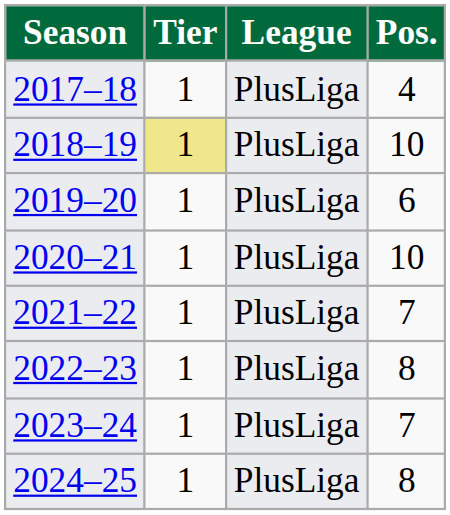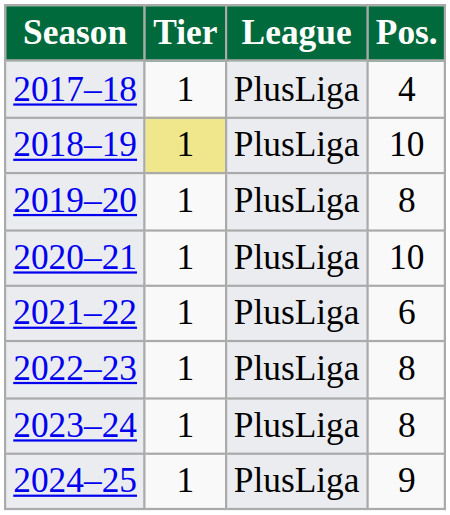 <table class="wikitable" style="font-size:100%; text-align:center">
 <tr>
 <th style="color:#FFFFFF; background-color:#006A3C">Season</th>
 <th style="color:#FFFFFF; background-color:#006A3C">Tier</th>
 <th style="color:#FFFFFF; background-color:#006A3C">League</th>
 <th style="color:#FFFFFF; background-color:#006A3C">Pos.</th>
 </tr>
 <tr>
 <td style="background:#EAECF0"><a href='#'>2017–18</a></td>
 <td align="center">1</td>
 <td style="background:#EAECF0">PlusLiga</td>
 <td align="center">4</td>
 </tr>
 <tr>
 <td style="background:#EAECF0"><a href='#'>2018–19</a></td>
 <td align="center" style="background: khaki;">1</td>
 <td style="background:#EAECF0">PlusLiga</td>
 <td align="center">10</td>
 </tr>
 <tr>
 <td style="background:#EAECF0"><a href='#'>2019–20</a></td>
 <td align="center">1</td>
 <td style="background:#EAECF0">PlusLiga</td>
-<td align="center">6</td>
+<td align="center">8</td>
 </tr>
 <tr>
 <td style="background:#EAECF0"><a href='#'>2020–21</a></td>
 <td align="center">1</td>
 <td style="background:#EAECF0">PlusLiga</td>
 <td align="center">10</td>
 </tr>
 <tr>
 <td style="background:#EAECF0"><a href='#'>2021–22</a></td>
 <td align="center">1</td>
 <td style="background:#EAECF0">PlusLiga</td>
-<td align="center">7</td>
+<td align="center">6</td>
 </tr>
 <tr>
 <td style="background:#EAECF0"><a href='#'>2022–23</a></td>
 <td align="center">1</td>
 <td style="background:#EAECF0">PlusLiga</td>
 <td align="center">8</td>
 </tr>
 <tr>
 <td style="background:#EAECF0"><a href='#'>2023–24</a></td>
 <td align="center">1</td>
 <td style="background:#EAECF0">PlusLiga</td>
-<td align="center">7</td>
+<td align="center">8</td>
 </tr>
 <tr>
 <td style="background:#EAECF0"><a href='#'>2024–25</a></td>
 <td align="center">1</td>
 <td style="background:#EAECF0">PlusLiga</td>
-<td align="center">8</td>
+<td align="center">9</td>
 </tr>
 </table>
